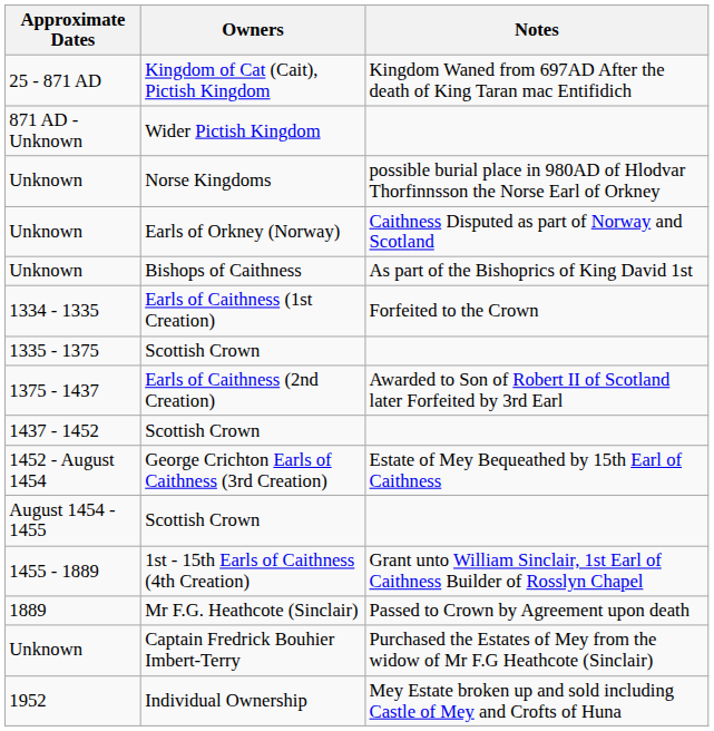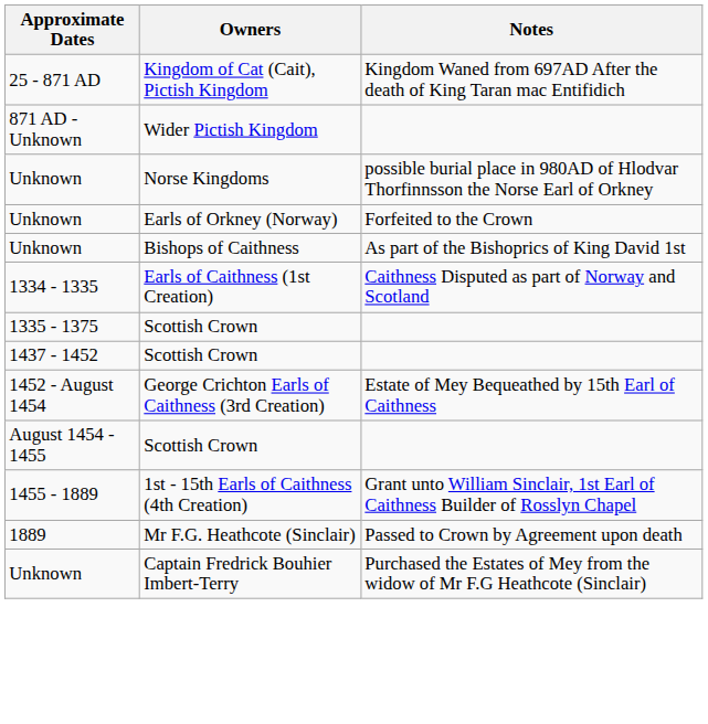 <table class="wikitable">
 <tr>
 <th>Approximate Dates</th>
 <th>Owners</th>
 <th>Notes</th>
 </tr>
 <tr>
 <td>25 - 871 AD</td>
 <td><a href='#'>Kingdom of Cat</a> (Cait), <a href='#'>Pictish Kingdom</a></td>
 <td>Kingdom Waned from 697AD After the death of King Taran mac Entifidich</td>
 </tr>
 <tr>
 <td>871 AD - Unknown</td>
 <td>Wider <a href='#'>Pictish Kingdom</a></td>
 <td></td>
 </tr>
 <tr>
 <td>Unknown</td>
 <td>Norse Kingdoms</td>
 <td>possible burial place in 980AD of Hlodvar Thorfinnsson the Norse Earl of Orkney</td>
 </tr>
 <tr>
 <td>Unknown</td>
 <td>Earls of Orkney (Norway)</td>
-<td><a href='#'>Caithness</a> Disputed as part of <a href='#'>Norway</a> and <a href='#'>Scotland</a></td>
+<td>Forfeited to the Crown</td>
 </tr>
 <tr>
 <td>Unknown</td>
 <td>Bishops of Caithness</td>
 <td>As part of the Bishoprics of King David 1st</td>
 </tr>
 <tr>
 <td>1334 - 1335</td>
 <td><a href='#'>Earls of Caithness</a> (1st Creation)</td>
-<td>Forfeited to the Crown</td>
+<td><a href='#'>Caithness</a> Disputed as part of <a href='#'>Norway</a> and <a href='#'>Scotland</a></td>
 </tr>
 <tr>
 <td>1335 - 1375</td>
 <td>Scottish Crown</td>
 <td></td>
-</tr>
-<tr>
-<td>1375 - 1437</td>
-<td><a href='#'>Earls of Caithness</a> (2nd Creation)</td>
-<td>Awarded to Son of <a href='#'>Robert II of Scotland</a> later Forfeited by 3rd Earl</td>
 </tr>
 <tr>
 <td>1437 - 1452</td>
 <td>Scottish Crown</td>
 <td></td>
 </tr>
 <tr>
 <td>1452 - August 1454</td>
 <td>George Crichton <a href='#'>Earls of Caithness</a> (3rd Creation)</td>
 <td>Estate of Mey Bequeathed by 15th <a href='#'>Earl of Caithness</a></td>
 </tr>
 <tr>
 <td>August 1454 - 1455</td>
 <td>Scottish Crown</td>
 <td></td>
 </tr>
 <tr>
 <td>1455 - 1889</td>
 <td>1st - 15th <a href='#'>Earls of Caithness</a> (4th Creation)</td>
 <td>Grant unto <a href='#'>William Sinclair, 1st Earl of Caithness</a> Builder of <a href='#'>Rosslyn Chapel</a></td>
 </tr>
 <tr>
 <td>1889</td>
 <td>Mr F.G. Heathcote (Sinclair)</td>
 <td>Passed to Crown by Agreement upon death </td>
 </tr>
 <tr>
 <td>Unknown</td>
 <td>Captain Fredrick Bouhier Imbert-Terry</td>
 <td>Purchased the Estates of Mey from the widow of Mr F.G Heathcote (Sinclair)</td>
 </tr>
-<tr>
-<td>1952</td>
-<td>Individual Ownership</td>
-<td>Mey Estate broken up and sold including <a href='#'>Castle of Mey</a> and Crofts of Huna</td>
-</tr>
 </table>
